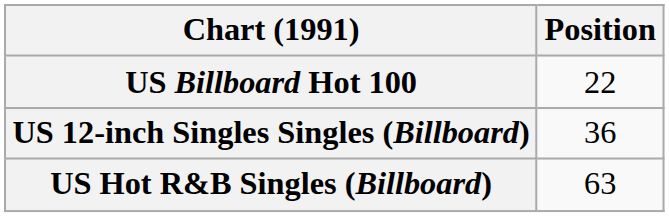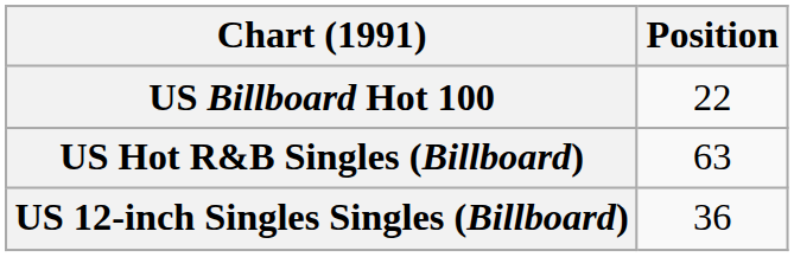 <table class="wikitable sortable plainrowheaders" style="text-align:center">
 <tr>
 <th>Chart (1991)</th>
 <th>Position</th>
 </tr>
 <tr>
 <th scope="row">US <em>Billboard</em> Hot 100</th>
 <td>22</td>
 </tr>
 <tr>
+<th scope="row">US Hot R&B Singles (<em>Billboard</em>)</th>
+<td>63</td>
+</tr>
+<tr>
 <th scope="row">US 12-inch Singles Singles (<em>Billboard</em>)</th>
 <td>36</td>
 </tr>
-<tr>
-<th scope="row">US Hot R&B Singles (<em>Billboard</em>)</th>
-<td>63</td>
-</tr>
 </table>
